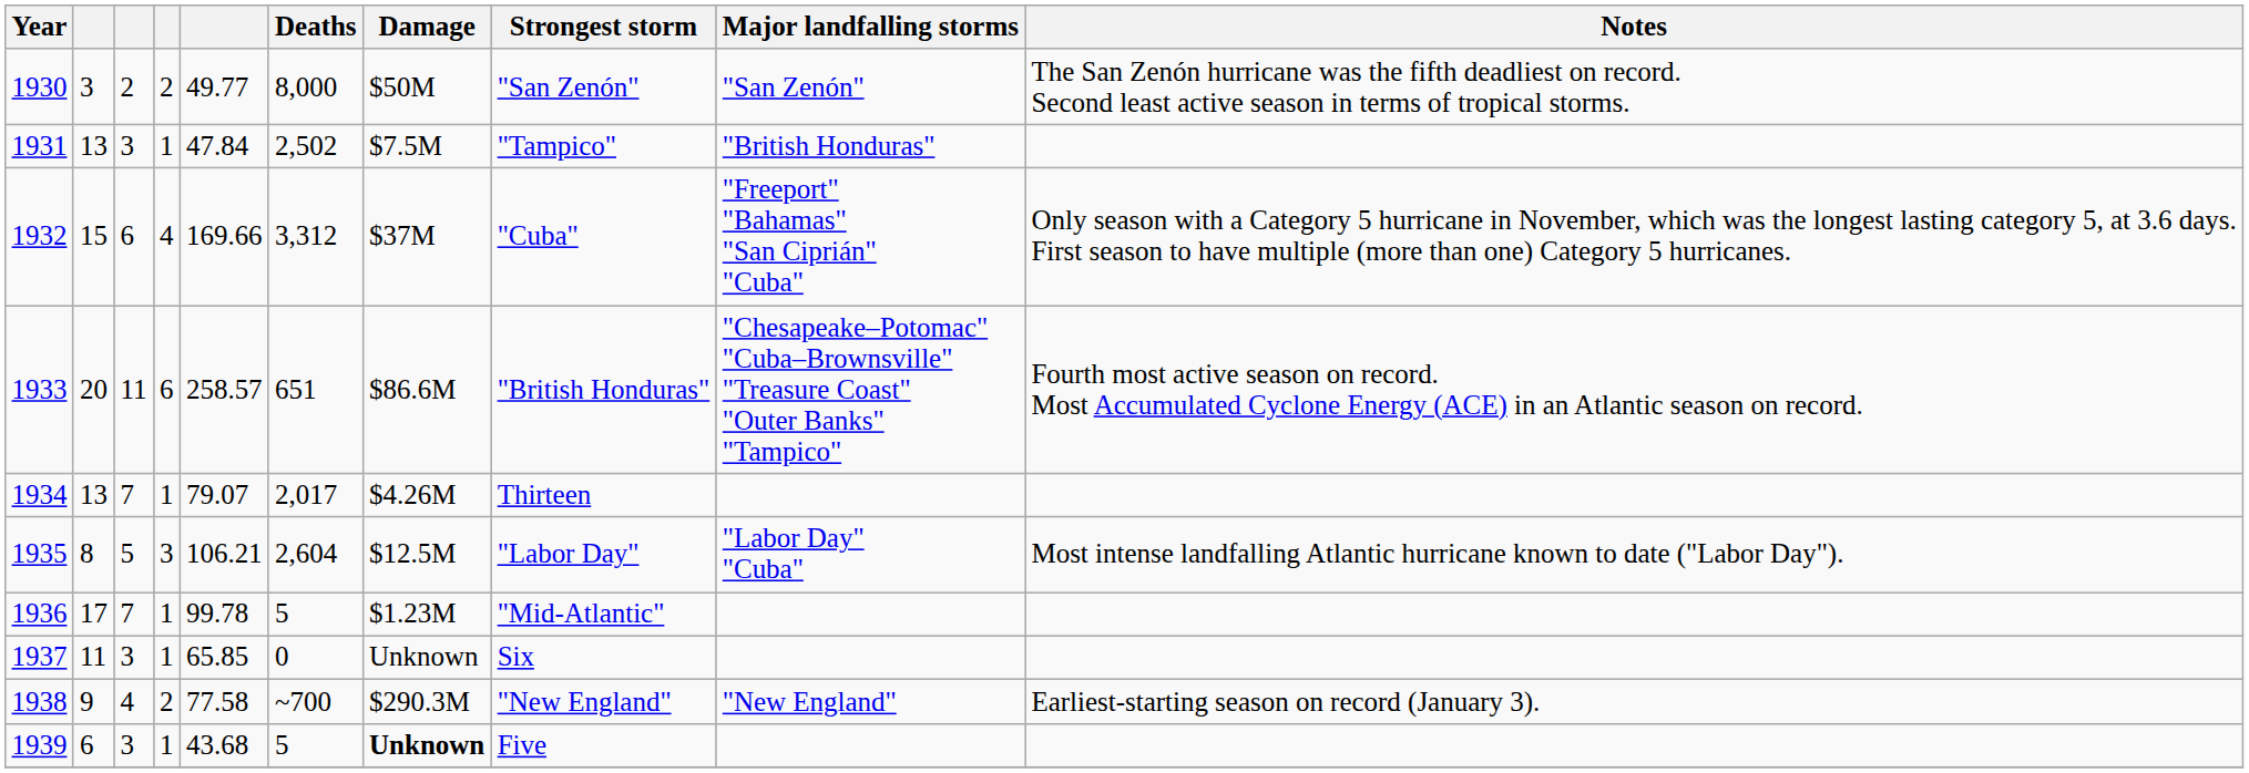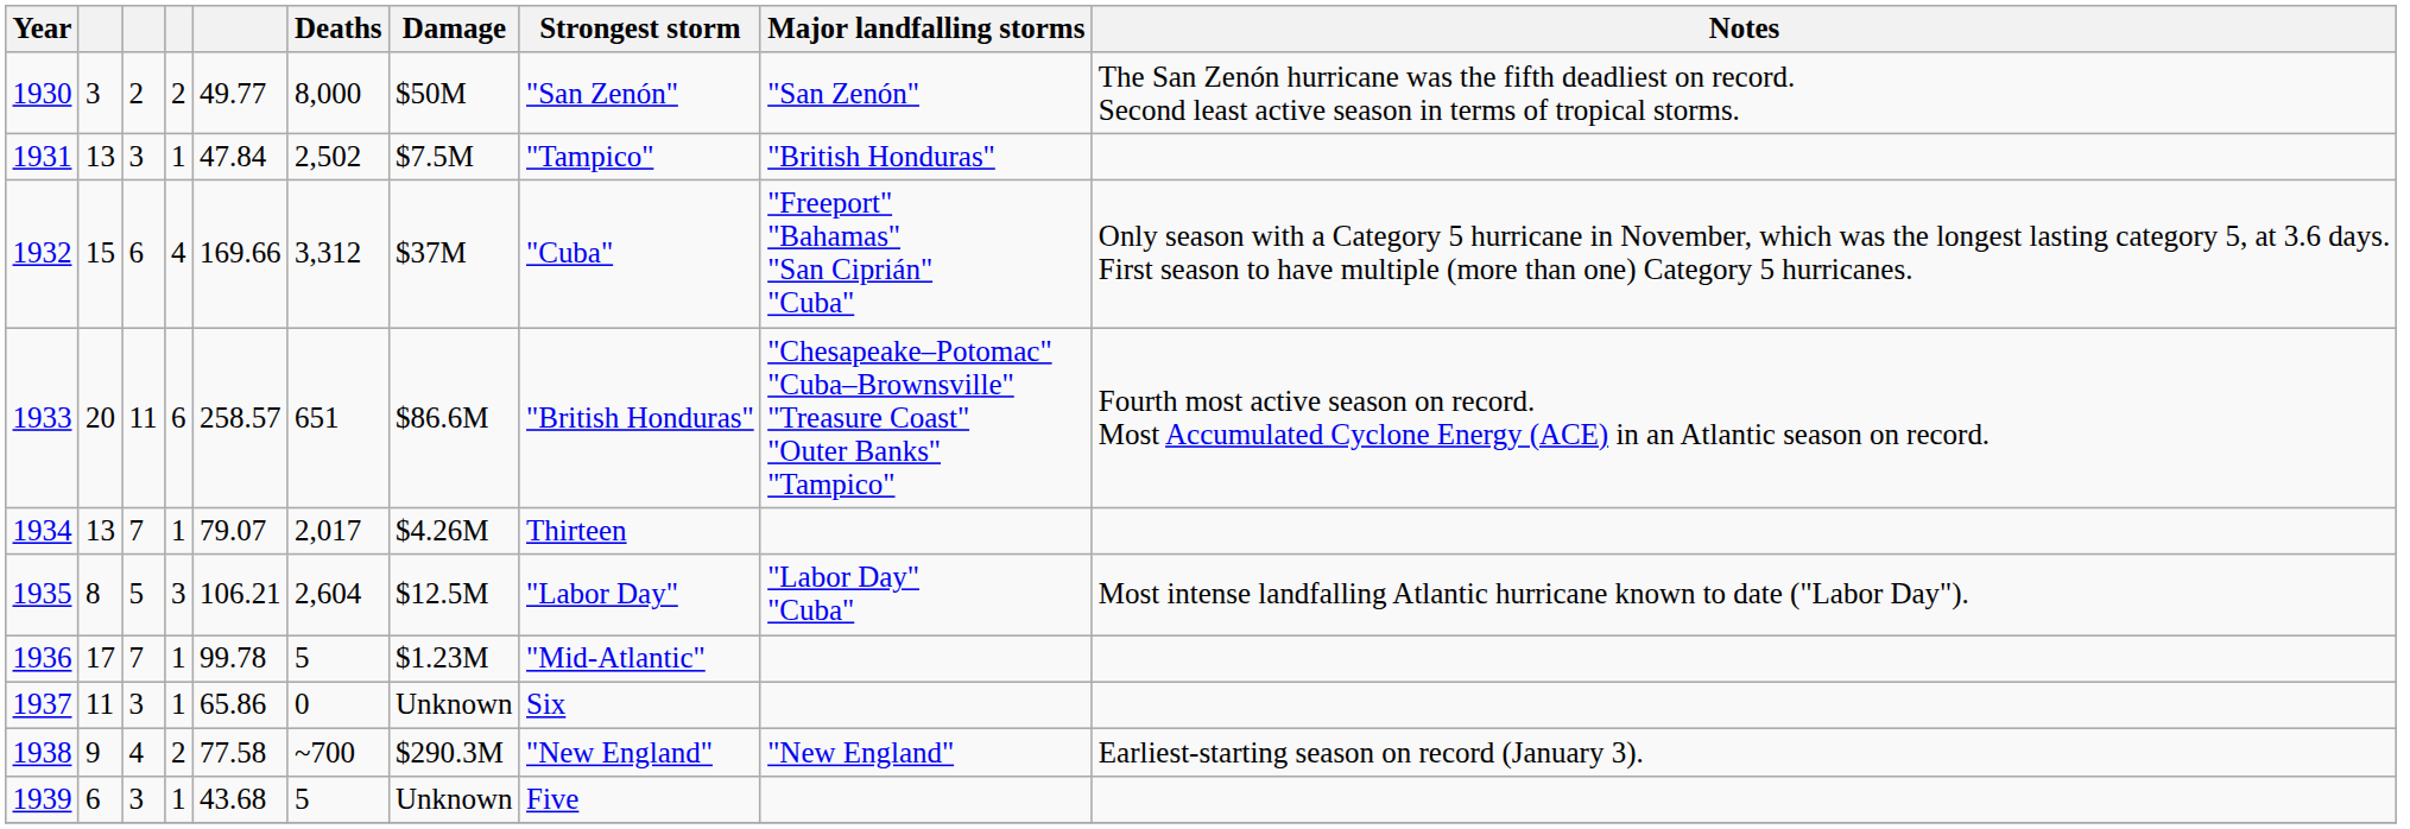 <table class="wikitable sortable">
 <tr>
 <th>Year</th>
 <th></th>
 <th></th>
 <th></th>
 <th></th>
 <th>Deaths</th>
 <th>Damage</th>
 <th>Strongest storm</th>
 <th>Major landfalling storms</th>
 <th>Notes</th>
 </tr>
 <tr>
 <td><a href='#'>1930</a></td>
 <td>3</td>
 <td>2</td>
 <td>2</td>
 <td>49.77</td>
 <td>8,000</td>
 <td>$50M</td>
 <td> <a href='#'>"San Zenón"</a></td>
 <td> <a href='#'>"San Zenón"</a></td>
 <td>The San Zenón hurricane was the fifth deadliest on record.<br>Second least active season in terms of tropical storms.</td>
 </tr>
 <tr>
 <td><a href='#'>1931</a></td>
 <td>13</td>
 <td>3</td>
 <td>1</td>
 <td>47.84</td>
 <td>2,502</td>
 <td>$7.5M</td>
 <td> <a href='#'>"Tampico"</a></td>
 <td> <a href='#'>"British Honduras"</a></td>
 <td></td>
 </tr>
 <tr>
 <td><a href='#'>1932</a></td>
 <td>15</td>
 <td>6</td>
 <td>4</td>
 <td>169.66</td>
 <td>3,312</td>
 <td>$37M</td>
 <td> <a href='#'>"Cuba"</a></td>
 <td> <a href='#'>"Freeport"</a><br> <a href='#'>"Bahamas"</a><br> <a href='#'>"San Ciprián"</a><br> <a href='#'>"Cuba"</a></td>
 <td>Only season with a Category 5 hurricane in November, which was the longest lasting category 5, at 3.6 days.<br>First season to have multiple (more than one) Category 5 hurricanes.</td>
 </tr>
 <tr>
 <td><a href='#'>1933</a></td>
 <td>20</td>
 <td>11</td>
 <td>6</td>
 <td>258.57</td>
 <td>651</td>
 <td>$86.6M</td>
 <td> <a href='#'>"British Honduras"</a></td>
 <td> <a href='#'>"Chesapeake–Potomac"</a><br> <a href='#'>"Cuba–Brownsville"</a><br> <a href='#'>"Treasure Coast"</a><br> <a href='#'>"Outer Banks"</a><br> <a href='#'>"Tampico"</a></td>
 <td>Fourth most active season on record.<br>Most <a href='#'>Accumulated Cyclone Energy (ACE)</a> in an Atlantic season on record.</td>
 </tr>
 <tr>
 <td><a href='#'>1934</a></td>
 <td>13</td>
 <td>7</td>
 <td>1</td>
 <td>79.07</td>
 <td>2,017</td>
 <td>$4.26M</td>
 <td> <a href='#'>Thirteen</a></td>
 <td></td>
 <td></td>
 </tr>
 <tr>
 <td><a href='#'>1935</a></td>
 <td>8</td>
 <td>5</td>
 <td>3</td>
 <td>106.21</td>
 <td>2,604</td>
 <td>$12.5M</td>
 <td> <a href='#'>"Labor Day"</a></td>
 <td> <a href='#'>"Labor Day"</a><br> <a href='#'>"Cuba"</a></td>
 <td>Most intense landfalling Atlantic hurricane known to date ("Labor Day").</td>
 </tr>
 <tr>
 <td><a href='#'>1936</a></td>
 <td>17</td>
 <td>7</td>
 <td>1</td>
 <td>99.78</td>
 <td>5</td>
 <td>$1.23M</td>
 <td> <a href='#'>"Mid-Atlantic"</a></td>
 <td></td>
 <td></td>
 </tr>
 <tr>
 <td><a href='#'>1937</a></td>
 <td>11</td>
 <td>3</td>
 <td>1</td>
-<td>65.85</td>
+<td>65.86</td>
 <td>0</td>
 <td>Unknown</td>
 <td> <a href='#'>Six</a></td>
 <td></td>
 <td></td>
 </tr>
 <tr>
 <td><a href='#'>1938</a></td>
 <td>9</td>
 <td>4</td>
 <td>2</td>
 <td>77.58</td>
 <td>~700</td>
 <td>$290.3M</td>
 <td> <a href='#'>"New England"</a></td>
 <td> <a href='#'>"New England"</a></td>
 <td>Earliest-starting season on record (January 3).</td>
 </tr>
 <tr>
 <td><a href='#'>1939</a></td>
 <td>6</td>
 <td>3</td>
 <td>1</td>
 <td>43.68</td>
 <td>5</td>
-<td><strong>Unknown</strong></td>
+<td>Unknown</td>
 <td> <a href='#'>Five</a></td>
 <td></td>
 <td></td>
 </tr>
 <tr>
 </tr>
 </table>
